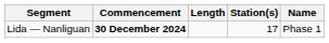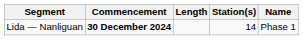 <table class="wikitable" style="border-collapse: collapse; text-align: right;">
 <tr>
 <th>Segment</th>
 <th>Commencement</th>
 <th>Length</th>
 <th>Station(s)</th>
 <th>Name</th>
 </tr>
 <tr>
 <td style="text-align: left;">Lida — Nanliguan</td>
 <td><strong>30 December 2024</strong></td>
 <td></td>
-<td>17</td>
+<td>14</td>
 <td style="text-align: left;">Phase 1</td>
 </tr>
 </table>
